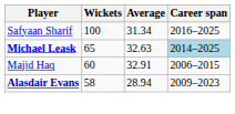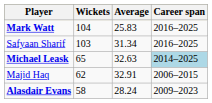 <table class="wikitable">
 <tr style="background:#bdb76b;">
 <th>Player</th>
 <th>Wickets</th>
 <th>Average</th>
 <th>Career span</th>
 </tr>
 <tr>
+<td><strong><a href='#'>Mark Watt</a></strong></td>
+<td>104</td>
+<td>25.83</td>
+<td>2016–2025</td>
+</tr>
+<tr>
 <td><a href='#'>Safyaan Sharif</a></td>
-<td>100</td>
+<td>103</td>
 <td>31.34</td>
 <td>2016–2025</td>
 </tr>
 <tr>
 <td><strong><a href='#'>Michael Leask</a></strong></td>
 <td>65</td>
 <td>32.63</td>
 <td style="background: lightblue;">2014–2025</td>
 </tr>
 <tr>
 <td><a href='#'>Majid Haq</a></td>
-<td>60</td>
+<td>62</td>
 <td>32.91</td>
 <td>2006–2015</td>
 </tr>
 <tr>
 <td><strong><a href='#'>Alasdair Evans</a></strong></td>
 <td>58</td>
-<td>28.94</td>
+<td>28.24</td>
 <td>2009–2023</td>
 </tr>
 </table>
